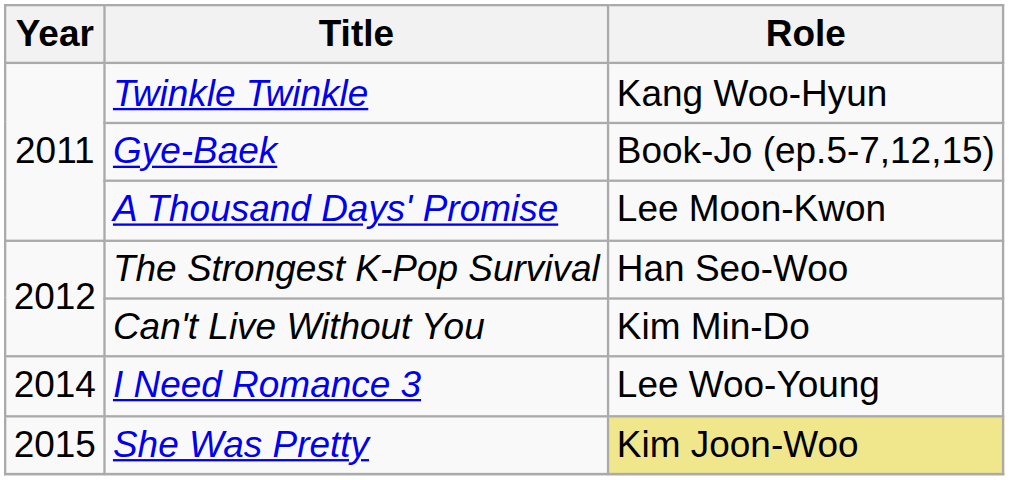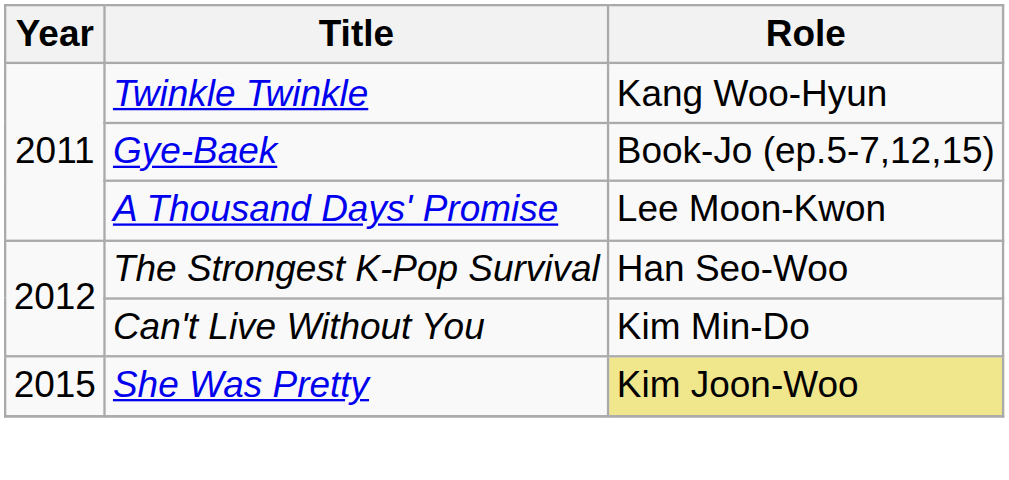 <table class="wikitable">
 <tr>
 <th>Year</th>
 <th>Title</th>
 <th>Role</th>
 </tr>
 <tr>
 <td rowspan="3" style="text-align:center;">2011</td>
 <td><em><a href='#'>Twinkle Twinkle</a></em></td>
 <td>Kang Woo-Hyun</td>
 </tr>
 <tr>
 <td><em><a href='#'>Gye-Baek</a></em></td>
 <td>Book-Jo (ep.5-7,12,15)</td>
 </tr>
 <tr>
 <td><em><a href='#'>A Thousand Days' Promise</a></em></td>
 <td>Lee Moon-Kwon</td>
 </tr>
 <tr>
 <td rowspan="2" style="text-align:center;">2012</td>
 <td><em>The Strongest K-Pop Survival</em></td>
 <td>Han Seo-Woo</td>
 </tr>
 <tr>
 <td><em>Can't Live Without You</em></td>
 <td>Kim Min-Do</td>
 </tr>
 <tr>
-<td style="text-align:center;">2014</td>
-<td><em><a href='#'>I Need Romance 3</a></em></td>
-<td>Lee Woo-Young</td>
-</tr>
-<tr>
 <td style="text-align:center;">2015</td>
 <td><em><a href='#'>She Was Pretty</a></em></td>
 <td style="background: khaki;">Kim Joon-Woo</td>
 </tr>
 <tr>
 </tr>
 </table>
